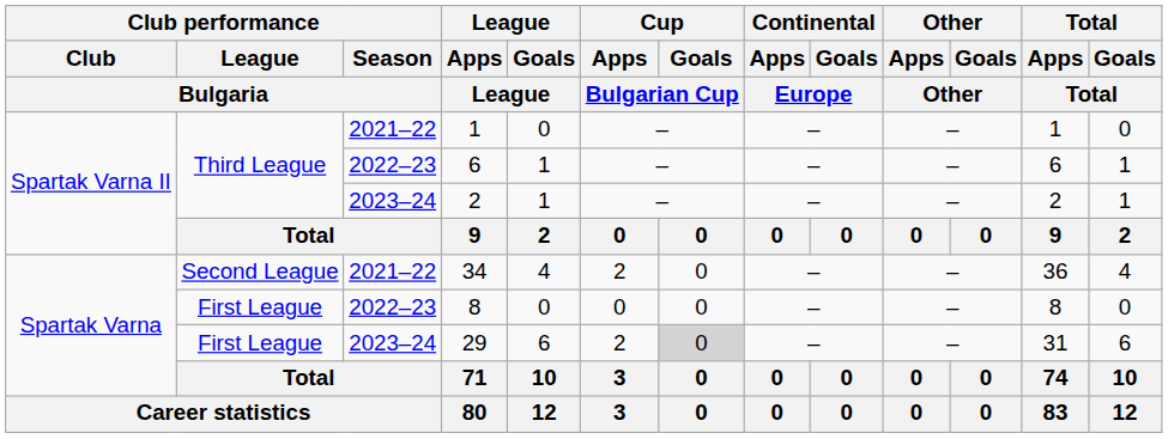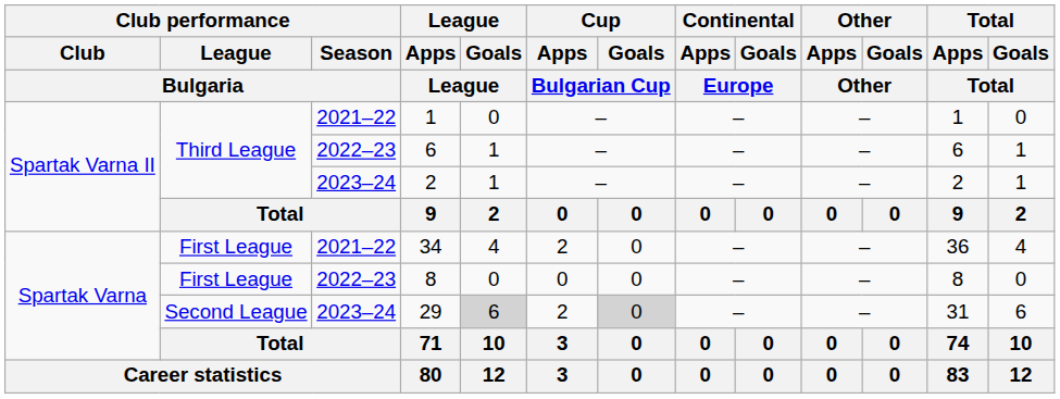 <table class="wikitable" style="text-align: center">
 <tr>
 <th colspan="3">Club performance</th>
 <th colspan="2">League</th>
 <th colspan="2">Cup</th>
 <th colspan="2">Continental</th>
 <th colspan="2">Other</th>
 <th colspan="3">Total</th>
 </tr>
 <tr>
 <th>Club</th>
 <th>League</th>
 <th>Season</th>
 <th>Apps</th>
 <th>Goals</th>
 <th>Apps</th>
 <th>Goals</th>
 <th>Apps</th>
 <th>Goals</th>
 <th>Apps</th>
 <th>Goals</th>
 <th>Apps</th>
 <th>Goals</th>
 </tr>
 <tr>
 <th colspan="3">Bulgaria</th>
 <th colspan="2">League</th>
 <th colspan="2"><a href='#'>Bulgarian Cup</a></th>
 <th colspan="2"><a href='#'>Europe</a></th>
 <th colspan="2">Other</th>
 <th colspan="2">Total</th>
 </tr>
 <tr>
 <td rowspan="4" valign="center"><a href='#'>Spartak Varna II</a></td>
 <td rowspan="3"><a href='#'>Third League</a></td>
 <td><a href='#'>2021–22</a></td>
 <td>1</td>
 <td>0</td>
 <td colspan="2">–</td>
 <td colspan="2">–</td>
 <td colspan="2">–</td>
 <td>1</td>
 <td>0</td>
 </tr>
 <tr>
 <td><a href='#'>2022–23</a></td>
 <td>6</td>
 <td>1</td>
 <td colspan="2">–</td>
 <td colspan="2">–</td>
 <td colspan="2">–</td>
 <td>6</td>
 <td>1</td>
 </tr>
 <tr>
 <td><a href='#'>2023–24</a></td>
 <td>2</td>
 <td>1</td>
 <td colspan="2">–</td>
 <td colspan="2">–</td>
 <td colspan="2">–</td>
 <td>2</td>
 <td>1</td>
 </tr>
 <tr>
 <th colspan=2>Total</th>
 <th>9</th>
 <th>2</th>
 <th>0</th>
 <th>0</th>
 <th>0</th>
 <th>0</th>
 <th>0</th>
 <th>0</th>
 <th>9</th>
 <th>2</th>
 </tr>
 <tr>
 <td rowspan="4" valign="center"><a href='#'>Spartak Varna</a></td>
-<td rowspan="1"><a href='#'>Second League</a></td>
+<td rowspan="1"><a href='#'>First League</a></td>
 <td><a href='#'>2021–22</a></td>
 <td>34</td>
 <td>4</td>
 <td>2</td>
 <td>0</td>
 <td colspan="2">–</td>
 <td colspan="2">–</td>
 <td>36</td>
 <td>4</td>
 </tr>
 <tr>
 <td rowspan="1"><a href='#'>First League</a></td>
 <td><a href='#'>2022–23</a></td>
 <td>8</td>
 <td>0</td>
 <td>0</td>
 <td>0</td>
 <td colspan="2">–</td>
 <td colspan="2">–</td>
 <td>8</td>
 <td>0</td>
 </tr>
 <tr>
-<td rowspan="1"><a href='#'>First League</a></td>
+<td rowspan="1"><a href='#'>Second League</a></td>
 <td><a href='#'>2023–24</a></td>
 <td>29</td>
-<td>6</td>
+<td style="background: lightgrey;">6</td>
 <td>2</td>
 <td style="background: lightgrey;">0</td>
 <td colspan="2">–</td>
 <td colspan="2">–</td>
 <td>31</td>
 <td>6</td>
 </tr>
 <tr>
 <th colspan=2>Total</th>
 <th>71</th>
 <th>10</th>
 <th>3</th>
 <th>0</th>
 <th>0</th>
 <th>0</th>
 <th>0</th>
 <th>0</th>
 <th>74</th>
 <th>10</th>
 </tr>
 <tr>
 <th colspan="3">Career statistics</th>
 <th>80</th>
 <th>12</th>
 <th>3</th>
 <th>0</th>
 <th>0</th>
 <th>0</th>
 <th>0</th>
 <th>0</th>
 <th>83</th>
 <th>12</th>
 </tr>
 </table>
